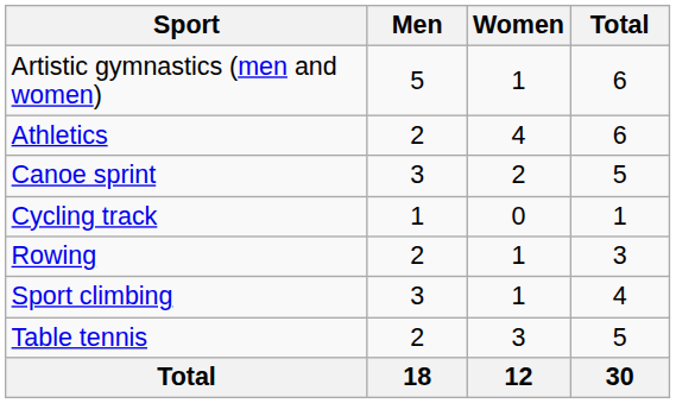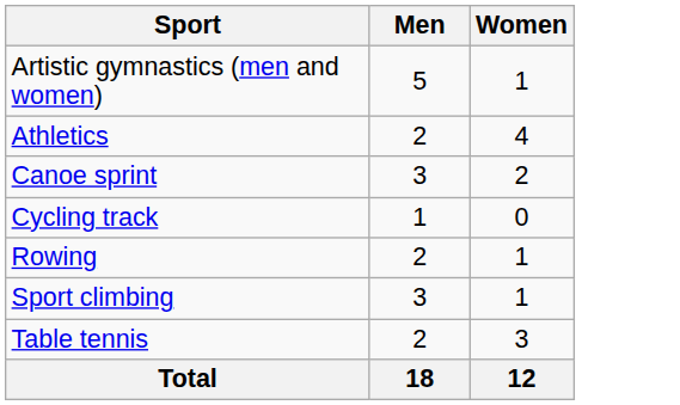 <table class="wikitable sortable" style="text-align:center;">
 <tr>
 <th width=220>Sport</th>
 <th width=55>Men</th>
 <th width=55>Women</th>
-<th width=55>Total</th>
 </tr>
 <tr>
 <td align=left>Artistic gymnastics (<a href='#'>men</a> and <a href='#'>women</a>)</td>
 <td>5</td>
 <td>1</td>
-<td>6</td>
 </tr>
 <tr>
 <td align=left><a href='#'>Athletics</a></td>
 <td>2</td>
 <td>4</td>
-<td>6</td>
 </tr>
 <tr>
 <td align=left><a href='#'>Canoe sprint</a></td>
 <td>3</td>
 <td>2</td>
-<td>5</td>
 </tr>
 <tr>
 <td align=left><a href='#'>Cycling track</a></td>
 <td>1</td>
 <td>0</td>
-<td>1</td>
 </tr>
 <tr>
 <td align=left><a href='#'>Rowing</a></td>
 <td>2</td>
 <td>1</td>
-<td>3</td>
 </tr>
 <tr>
 <td align=left><a href='#'>Sport climbing</a></td>
 <td>3</td>
 <td>1</td>
-<td>4</td>
 </tr>
 <tr>
 <td align=left><a href='#'>Table tennis</a></td>
 <td>2</td>
 <td>3</td>
-<td>5</td>
 </tr>
 <tr>
 <th align=left>Total</th>
 <th>18</th>
 <th>12</th>
-<th>30</th>
 </tr>
 </table>
